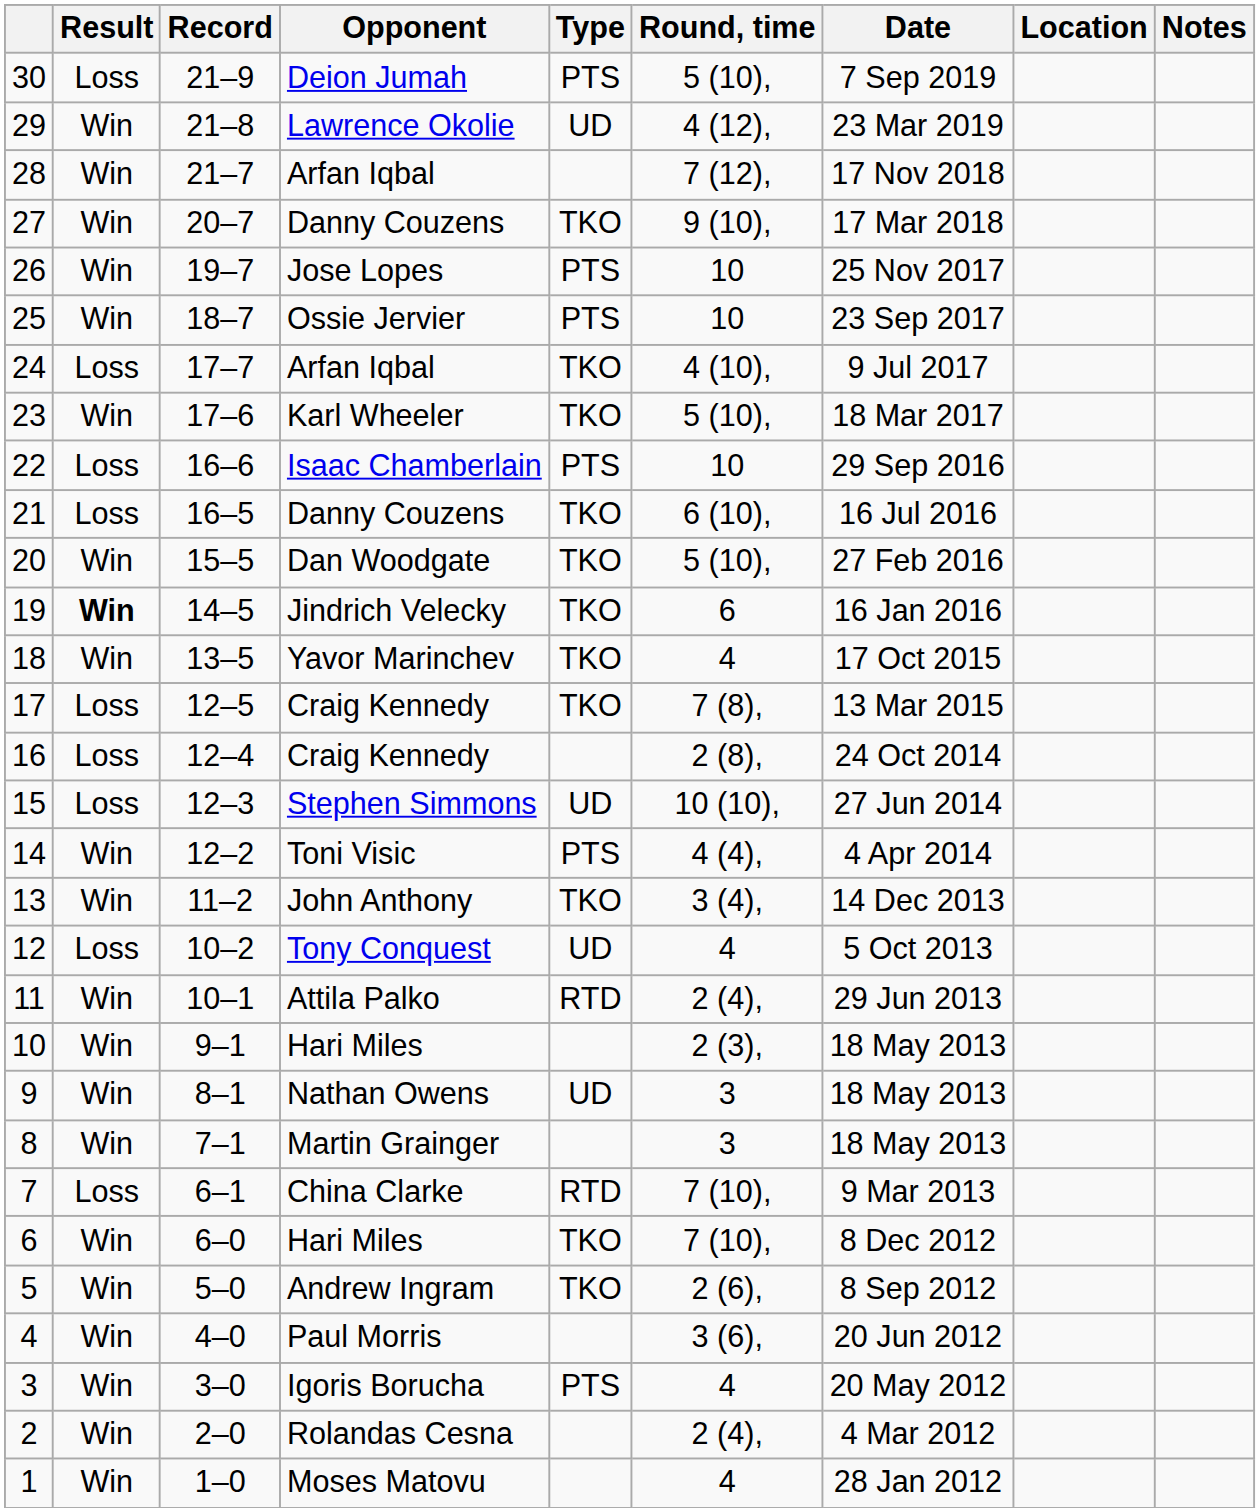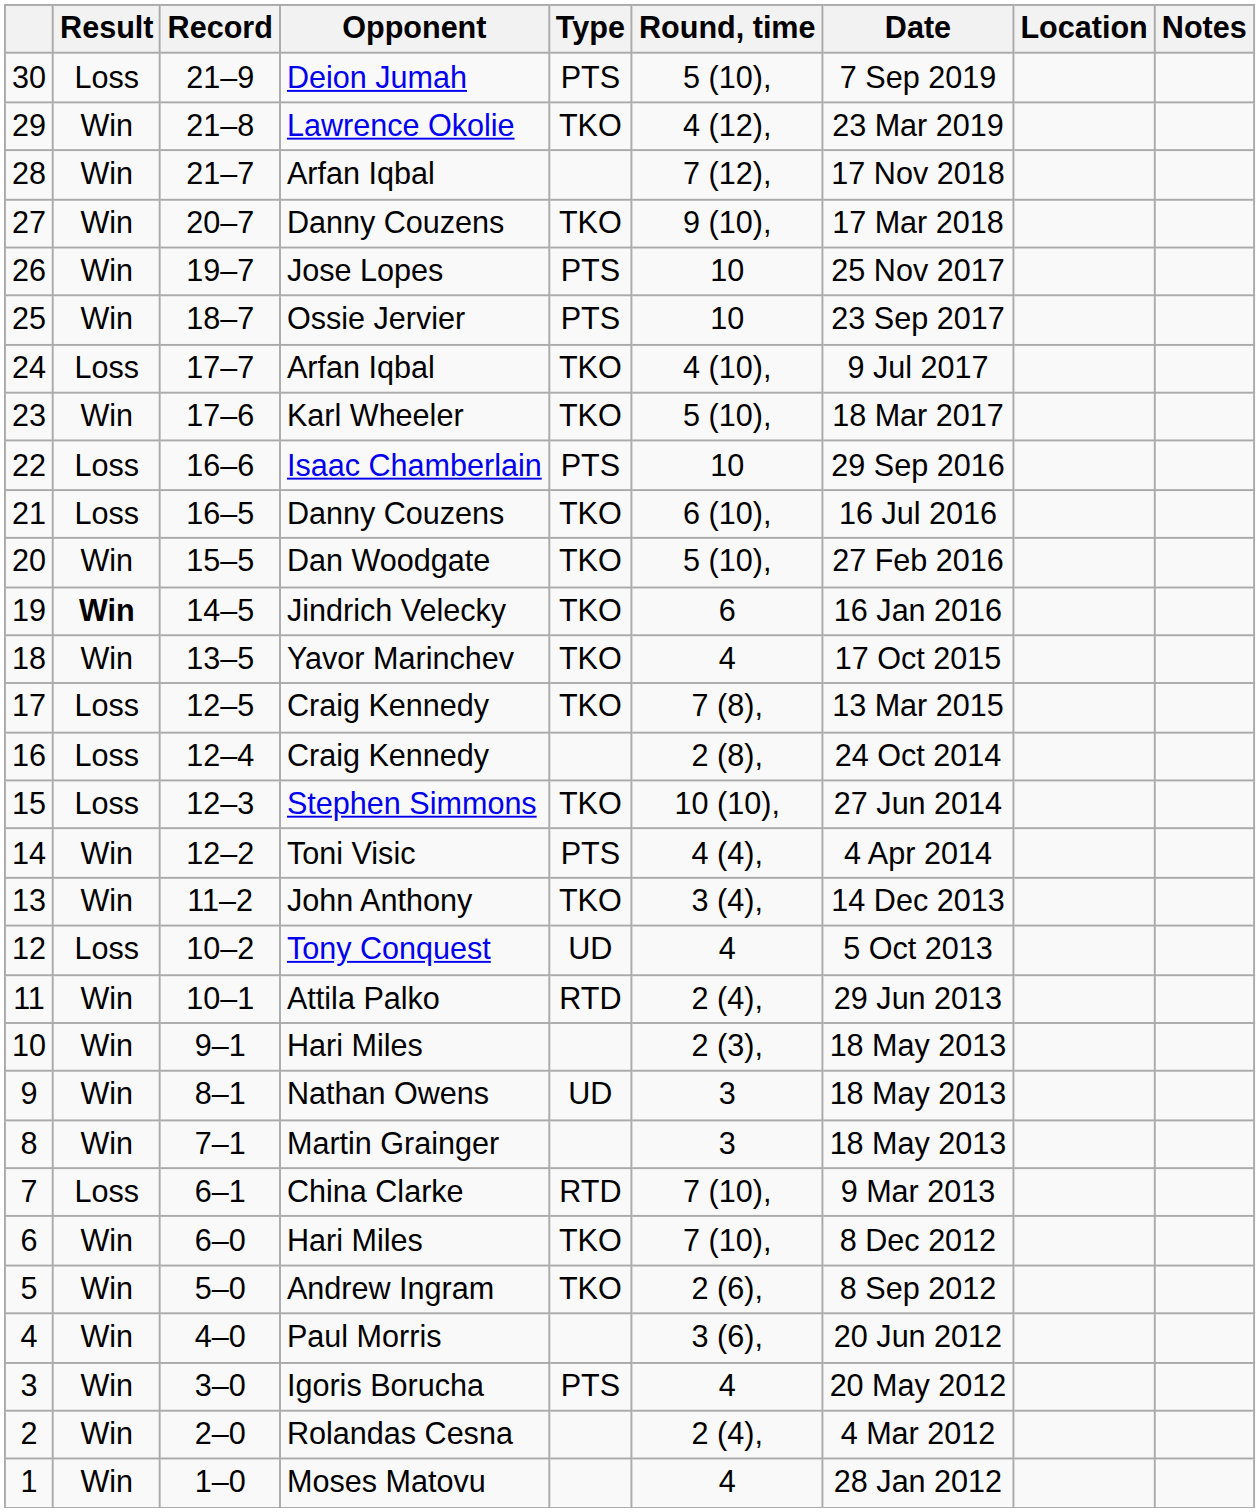 <table class="wikitable" style="text-align:center">
 <tr>
 <th></th>
 <th>Result</th>
 <th>Record</th>
 <th>Opponent</th>
 <th>Type</th>
 <th>Round, time</th>
 <th>Date</th>
 <th>Location</th>
 <th>Notes</th>
 </tr>
 <tr>
 <td>30</td>
 <td>Loss</td>
 <td>21–9</td>
 <td align=left><a href='#'>Deion Jumah</a></td>
 <td>PTS</td>
 <td>5 (10), </td>
 <td>7 Sep 2019</td>
 <td align=left></td>
 <td align=left></td>
 </tr>
 <tr>
 <td>29</td>
 <td>Win</td>
 <td>21–8</td>
 <td align=left><a href='#'>Lawrence Okolie</a></td>
-<td>UD</td>
+<td>TKO</td>
 <td>4 (12), </td>
 <td>23 Mar 2019</td>
 <td align=left></td>
 <td align=left></td>
 </tr>
 <tr>
 <td>28</td>
 <td>Win</td>
 <td>21–7</td>
 <td align=left>Arfan Iqbal</td>
 <td></td>
 <td>7 (12), </td>
 <td>17 Nov 2018</td>
 <td align=left></td>
 <td align=left></td>
 </tr>
 <tr>
 <td>27</td>
 <td>Win</td>
 <td>20–7</td>
 <td align=left>Danny Couzens</td>
 <td>TKO</td>
 <td>9 (10), </td>
 <td>17 Mar 2018</td>
 <td align=left></td>
 <td align=left></td>
 </tr>
 <tr>
 <td>26</td>
 <td>Win</td>
 <td>19–7</td>
 <td align=left>Jose Lopes</td>
 <td>PTS</td>
 <td>10</td>
 <td>25 Nov 2017</td>
 <td align=left></td>
 <td align=left></td>
 </tr>
 <tr>
 <td>25</td>
 <td>Win</td>
 <td>18–7</td>
 <td align=left>Ossie Jervier</td>
 <td>PTS</td>
 <td>10</td>
 <td>23 Sep 2017</td>
 <td align=left></td>
 <td align=left></td>
 </tr>
 <tr>
 <td>24</td>
 <td>Loss</td>
 <td>17–7</td>
 <td align=left>Arfan Iqbal</td>
 <td>TKO</td>
 <td>4 (10), </td>
 <td>9 Jul 2017</td>
 <td align=left></td>
 <td align=left></td>
 </tr>
 <tr>
 <td>23</td>
 <td>Win</td>
 <td>17–6</td>
 <td align=left>Karl Wheeler</td>
 <td>TKO</td>
 <td>5 (10), </td>
 <td>18 Mar 2017</td>
 <td align=left></td>
 <td align=left></td>
 </tr>
 <tr>
 <td>22</td>
 <td>Loss</td>
 <td>16–6</td>
 <td align=left><a href='#'>Isaac Chamberlain</a></td>
 <td>PTS</td>
 <td>10</td>
 <td>29 Sep 2016</td>
 <td align=left></td>
 <td align=left></td>
 </tr>
 <tr>
 <td>21</td>
 <td>Loss</td>
 <td>16–5</td>
 <td align=left>Danny Couzens</td>
 <td>TKO</td>
 <td>6 (10), </td>
 <td>16 Jul 2016</td>
 <td align=left></td>
 <td align=left></td>
 </tr>
 <tr>
 <td>20</td>
 <td>Win</td>
 <td>15–5</td>
 <td align=left>Dan Woodgate</td>
 <td>TKO</td>
 <td>5 (10), </td>
 <td>27 Feb 2016</td>
 <td align=left></td>
 <td align=left></td>
 </tr>
 <tr>
 <td>19</td>
 <td><strong>Win</strong></td>
 <td>14–5</td>
 <td align=left>Jindrich Velecky</td>
 <td>TKO</td>
 <td>6</td>
 <td>16 Jan 2016</td>
 <td align=left></td>
 <td></td>
 </tr>
 <tr>
 <td>18</td>
 <td>Win</td>
 <td>13–5</td>
 <td align=left>Yavor Marinchev</td>
 <td>TKO</td>
 <td>4</td>
 <td>17 Oct 2015</td>
 <td align=left></td>
 <td></td>
 </tr>
 <tr>
 <td>17</td>
 <td>Loss</td>
 <td>12–5</td>
 <td align=left>Craig Kennedy</td>
 <td>TKO</td>
 <td>7 (8), </td>
 <td>13 Mar 2015</td>
 <td align=left></td>
 <td></td>
 </tr>
 <tr>
 <td>16</td>
 <td>Loss</td>
 <td>12–4</td>
 <td align=left>Craig Kennedy</td>
 <td></td>
 <td>2 (8), </td>
 <td>24 Oct 2014</td>
 <td align=left></td>
 <td align=left></td>
 </tr>
 <tr>
 <td>15</td>
 <td>Loss</td>
 <td>12–3</td>
 <td align=left><a href='#'>Stephen Simmons</a></td>
-<td>UD</td>
+<td>TKO</td>
 <td>10 (10), </td>
 <td>27 Jun 2014</td>
 <td align=left></td>
 <td align=left></td>
 </tr>
 <tr>
 <td>14</td>
 <td>Win</td>
 <td>12–2</td>
 <td align=left>Toni Visic</td>
 <td>PTS</td>
 <td>4 (4), </td>
 <td>4 Apr 2014</td>
 <td align=left></td>
 <td></td>
 </tr>
 <tr>
 <td>13</td>
 <td>Win</td>
 <td>11–2</td>
 <td align=left>John Anthony</td>
 <td>TKO</td>
 <td>3 (4), </td>
 <td>14 Dec 2013</td>
 <td align=left></td>
 <td></td>
 </tr>
 <tr>
 <td>12</td>
 <td>Loss</td>
 <td>10–2</td>
 <td align=left><a href='#'>Tony Conquest</a></td>
 <td>UD</td>
 <td>4</td>
 <td>5 Oct 2013</td>
 <td align=left></td>
 <td></td>
 </tr>
 <tr>
 <td>11</td>
 <td>Win</td>
 <td>10–1</td>
 <td align=left>Attila Palko</td>
 <td>RTD</td>
 <td>2 (4), </td>
 <td>29 Jun 2013</td>
 <td align=left></td>
 <td></td>
 </tr>
 <tr>
 <td>10</td>
 <td>Win</td>
 <td>9–1</td>
 <td align=left>Hari Miles</td>
 <td></td>
 <td>2 (3), </td>
 <td>18 May 2013</td>
 <td align=left></td>
 <td align=left></td>
 </tr>
 <tr>
 <td>9</td>
 <td>Win</td>
 <td>8–1</td>
 <td align=left>Nathan Owens</td>
 <td>UD</td>
 <td>3</td>
 <td>18 May 2013</td>
 <td align=left></td>
 <td align=left></td>
 </tr>
 <tr>
 <td>8</td>
 <td>Win</td>
 <td>7–1</td>
 <td align=left>Martin Grainger</td>
 <td></td>
 <td>3</td>
 <td>18 May 2013</td>
 <td align=left></td>
 <td align=left></td>
 </tr>
 <tr>
 <td>7</td>
 <td>Loss</td>
 <td>6–1</td>
 <td align=left>China Clarke</td>
 <td>RTD</td>
 <td>7 (10), </td>
 <td>9 Mar 2013</td>
 <td align=left></td>
 <td align=left></td>
 </tr>
 <tr>
 <td>6</td>
 <td>Win</td>
 <td>6–0</td>
 <td align=left>Hari Miles</td>
 <td>TKO</td>
 <td>7 (10), </td>
 <td>8 Dec 2012</td>
 <td align=left></td>
 <td></td>
 </tr>
 <tr>
 <td>5</td>
 <td>Win</td>
 <td>5–0</td>
 <td align=left>Andrew Ingram</td>
 <td>TKO</td>
 <td>2 (6), </td>
 <td>8 Sep 2012</td>
 <td align=left></td>
 <td></td>
 </tr>
 <tr>
 <td>4</td>
 <td>Win</td>
 <td>4–0</td>
 <td align=left>Paul Morris</td>
 <td></td>
 <td>3 (6), </td>
 <td>20 Jun 2012</td>
 <td align=left></td>
 <td></td>
 </tr>
 <tr>
 <td>3</td>
 <td>Win</td>
 <td>3–0</td>
 <td align=left>Igoris Borucha</td>
 <td>PTS</td>
 <td>4</td>
 <td>20 May 2012</td>
 <td align=left></td>
 <td></td>
 </tr>
 <tr>
 <td>2</td>
 <td>Win</td>
 <td>2–0</td>
 <td align=left>Rolandas Cesna</td>
 <td></td>
 <td>2 (4), </td>
 <td>4 Mar 2012</td>
 <td align=left></td>
 <td></td>
 </tr>
 <tr>
 <td>1</td>
 <td>Win</td>
 <td>1–0</td>
 <td align=left>Moses Matovu</td>
 <td></td>
 <td>4</td>
 <td>28 Jan 2012</td>
 <td align=left></td>
 <td></td>
 </tr>
 <tr>
 </tr>
 </table>
